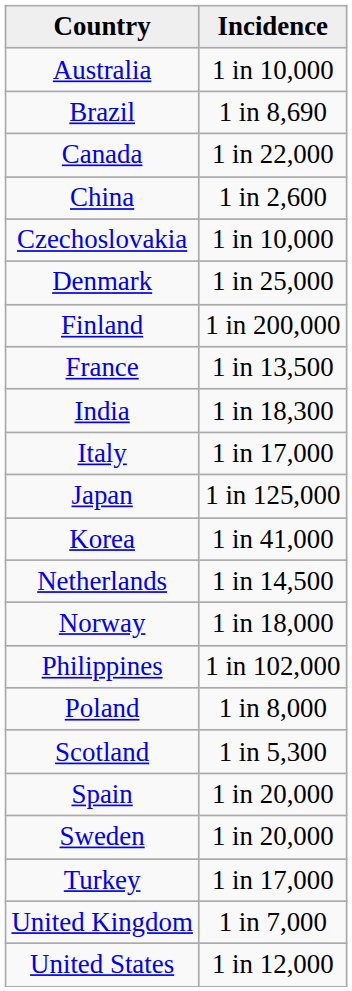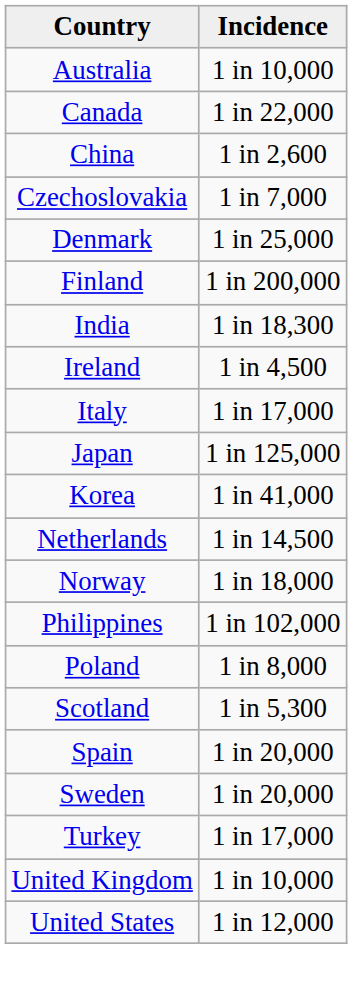 <table class="wikitable sortable" style = "float: right; margin-left:15px; text-align:center">
 <tr>
 <th scope="col" style="background:#efefef;">Country</th>
 <th scope="col" style="background:#efefef;">Incidence</th>
 </tr>
 <tr>
 <td><a href='#'>Australia</a></td>
 <td>1 in 10,000</td>
-</tr>
-<tr>
-<td><a href='#'>Brazil</a></td>
-<td>1 in 8,690</td>
 </tr>
 <tr>
 <td><a href='#'>Canada</a></td>
 <td>1 in 22,000</td>
 </tr>
 <tr>
 <td><a href='#'>China</a></td>
 <td>1 in 2,600</td>
 </tr>
 <tr>
 <td><a href='#'>Czechoslovakia</a></td>
-<td>1 in 10,000</td>
+<td>1 in 7,000</td>
 </tr>
 <tr>
 <td><a href='#'>Denmark</a></td>
 <td>1 in 25,000</td>
 </tr>
 <tr>
 <td><a href='#'>Finland</a></td>
 <td>1 in 200,000</td>
 </tr>
 <tr>
-<td><a href='#'>France</a></td>
-<td>1 in 13,500</td>
+<td><a href='#'>India</a></td>
+<td>1 in 18,300</td>
 </tr>
 <tr>
-<td><a href='#'>India</a></td>
-<td>1 in 18,300</td>
+<td><a href='#'>Ireland</a></td>
+<td>1 in 4,500</td>
 </tr>
 <tr>
 <td><a href='#'>Italy</a></td>
 <td>1 in 17,000</td>
 </tr>
 <tr>
 <td><a href='#'>Japan</a></td>
 <td>1 in 125,000</td>
 </tr>
 <tr>
 <td><a href='#'>Korea</a></td>
 <td>1 in 41,000</td>
 </tr>
 <tr>
 <td><a href='#'>Netherlands</a></td>
 <td>1 in 14,500</td>
 </tr>
 <tr>
 <td><a href='#'>Norway</a></td>
 <td>1 in 18,000</td>
 </tr>
 <tr>
 <td><a href='#'>Philippines</a></td>
 <td>1 in 102,000</td>
 </tr>
 <tr>
 <td><a href='#'>Poland</a></td>
 <td>1 in 8,000</td>
 </tr>
 <tr>
 <td><a href='#'>Scotland</a></td>
 <td>1 in 5,300</td>
 </tr>
 <tr>
 <td><a href='#'>Spain</a></td>
 <td>1 in 20,000</td>
 </tr>
 <tr>
 <td><a href='#'>Sweden</a></td>
 <td>1 in 20,000</td>
 </tr>
 <tr>
 <td><a href='#'>Turkey</a></td>
 <td>1 in 17,000</td>
 </tr>
 <tr>
 <td><a href='#'>United Kingdom</a></td>
-<td>1 in 7,000</td>
+<td>1 in 10,000</td>
 </tr>
 <tr>
 <td><a href='#'>United States</a></td>
 <td>1 in 12,000</td>
 </tr>
 </table>
